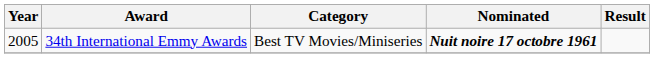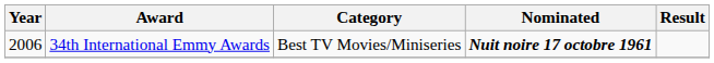 <table class="wikitable">
 <tr>
 <th>Year</th>
 <th>Award</th>
 <th>Category</th>
 <th>Nominated</th>
 <th>Result</th>
 </tr>
 <tr>
-<td>2005</td>
+<td>2006</td>
 <td><a href='#'>34th International Emmy Awards</a></td>
 <td>Best TV Movies/Miniseries</td>
 <td><strong><em>Nuit noire 17 octobre 1961</em></strong></td>
 <td></td>
 </tr>
 <tr>
 </tr>
 </table>
